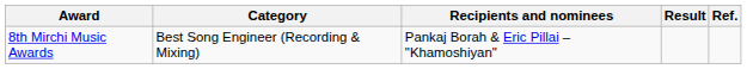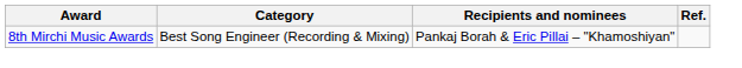 <table class="wikitable sortable">
 <tr>
 <th>Award</th>
 <th>Category</th>
 <th>Recipients and nominees</th>
-<th>Result</th>
 <th>Ref.</th>
 </tr>
 <tr>
 <td><a href='#'>8th Mirchi Music Awards</a></td>
 <td>Best Song Engineer (Recording & Mixing)</td>
 <td>Pankaj Borah & <a href='#'>Eric Pillai</a> – "Khamoshiyan"</td>
 <td></td>
-<td></td>
 </tr>
 </table>
